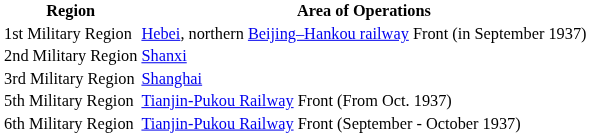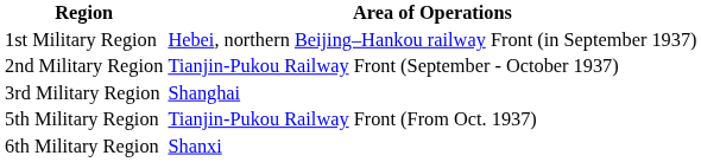 <table>
 <tr>
 <th>Region</th>
 <th>Area of Operations</th>
 </tr>
 <tr>
 <td>1st Military Region</td>
 <td><a href='#'>Hebei</a>, northern <a href='#'>Beijing–Hankou railway</a> Front (in September 1937)</td>
 </tr>
 <tr>
 <td>2nd Military Region</td>
-<td><a href='#'>Shanxi</a></td>
+<td><a href='#'>Tianjin-Pukou Railway</a> Front (September - October 1937)</td>
 </tr>
 <tr>
 <td>3rd Military Region</td>
 <td><a href='#'>Shanghai</a></td>
 </tr>
 <tr>
 <td>5th Military Region</td>
 <td><a href='#'>Tianjin-Pukou Railway</a> Front (From Oct. 1937)</td>
 </tr>
 <tr>
 <td>6th Military Region</td>
-<td><a href='#'>Tianjin-Pukou Railway</a> Front (September - October 1937)</td>
+<td><a href='#'>Shanxi</a></td>
 </tr>
 </table>
